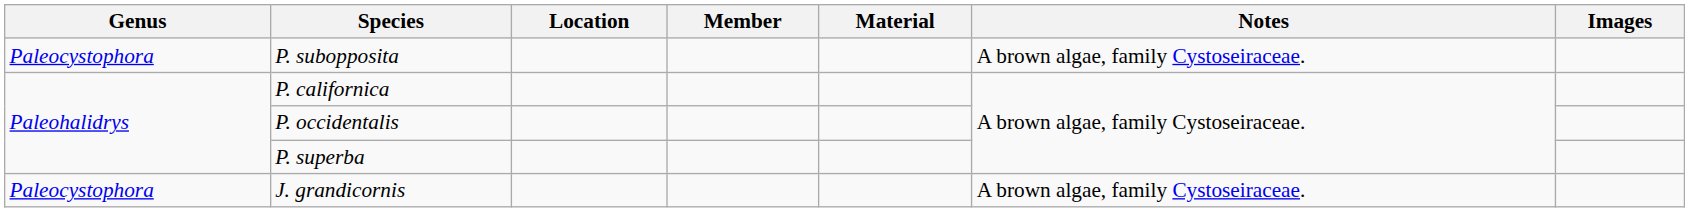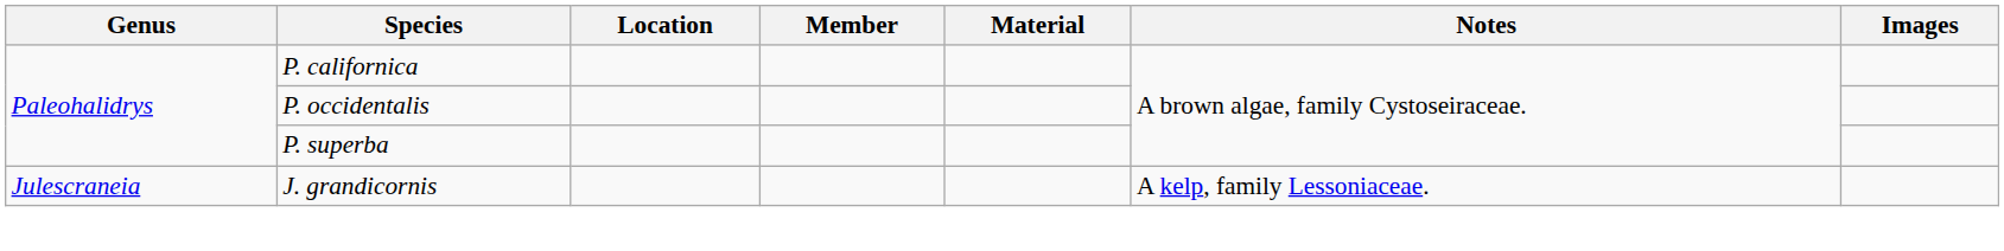 <table class="wikitable" align="center" width="100%">
 <tr>
 <th>Genus</th>
 <th>Species</th>
 <th>Location</th>
 <th>Member</th>
 <th>Material</th>
 <th>Notes</th>
 <th>Images</th>
-</tr>
-<tr>
-<td><em><a href='#'>Paleocystophora</a></em></td>
-<td><em>P. subopposita</em></td>
-<td></td>
-<td></td>
-<td></td>
-<td>A brown algae, family <a href='#'>Cystoseiraceae</a>.</td>
-<td></td>
 </tr>
 <tr>
 <td rowspan="3"><em><a href='#'>Paleohalidrys</a></em></td>
 <td><em>P. californica</em></td>
 <td></td>
 <td></td>
 <td></td>
 <td rowspan="3">A brown algae, family Cystoseiraceae.</td>
 <td></td>
 </tr>
 <tr>
 <td><em>P. occidentalis</em></td>
 <td></td>
 <td></td>
 <td></td>
 <td></td>
 </tr>
 <tr>
 <td><em>P. superba</em></td>
 <td></td>
 <td></td>
 <td></td>
 <td></td>
 </tr>
 <tr>
-<td><em><a href='#'>Paleocystophora</a></em></td>
+<td><em><a href='#'>Julescraneia</a></em></td>
 <td><em>J. grandicornis</em></td>
 <td></td>
 <td></td>
 <td></td>
-<td>A brown algae, family <a href='#'>Cystoseiraceae</a>.</td>
+<td>A <a href='#'>kelp</a>, family <a href='#'>Lessoniaceae</a>.</td>
 <td></td>
 </tr>
 </table>
